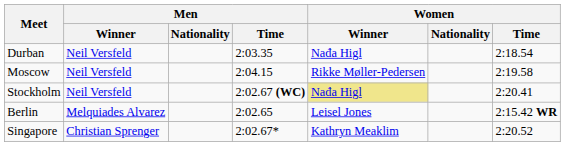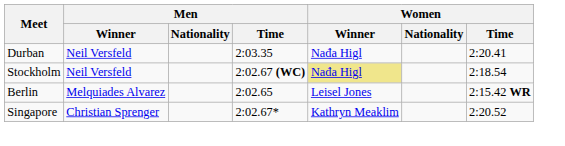 <table class="wikitable">
 <tr>
 <th rowspan="2">Meet</th>
 <th colspan="3">Men</th>
 <th colspan="3">Women</th>
 </tr>
 <tr>
 <th>Winner</th>
 <th>Nationality</th>
 <th>Time</th>
 <th>Winner</th>
 <th>Nationality</th>
 <th>Time</th>
 </tr>
 <tr>
 <td>Durban</td>
 <td><a href='#'>Neil Versfeld</a></td>
 <td></td>
 <td>2:03.35</td>
 <td><a href='#'>Nađa Higl</a></td>
 <td></td>
-<td>2:18.54</td>
-</tr>
-<tr>
-<td>Moscow</td>
-<td><a href='#'>Neil Versfeld</a></td>
-<td></td>
-<td>2:04.15</td>
-<td><a href='#'>Rikke Møller-Pedersen</a></td>
-<td></td>
-<td>2:19.58</td>
+<td>2:20.41</td>
 </tr>
 <tr>
 <td>Stockholm</td>
 <td><a href='#'>Neil Versfeld</a></td>
 <td></td>
 <td>2:02.67 <strong>(WC)</strong></td>
 <td style="background: khaki;"><a href='#'>Nađa Higl</a></td>
 <td></td>
-<td>2:20.41</td>
+<td>2:18.54</td>
 </tr>
 <tr>
 <td>Berlin</td>
 <td><a href='#'>Melquiades Alvarez</a></td>
 <td></td>
 <td>2:02.65</td>
 <td><a href='#'>Leisel Jones</a></td>
 <td></td>
 <td>2:15.42 <strong>WR</strong></td>
 </tr>
 <tr>
 <td>Singapore</td>
 <td><a href='#'>Christian Sprenger</a></td>
 <td></td>
 <td>2:02.67*</td>
 <td><a href='#'>Kathryn Meaklim</a></td>
 <td></td>
 <td>2:20.52</td>
 </tr>
 </table>
